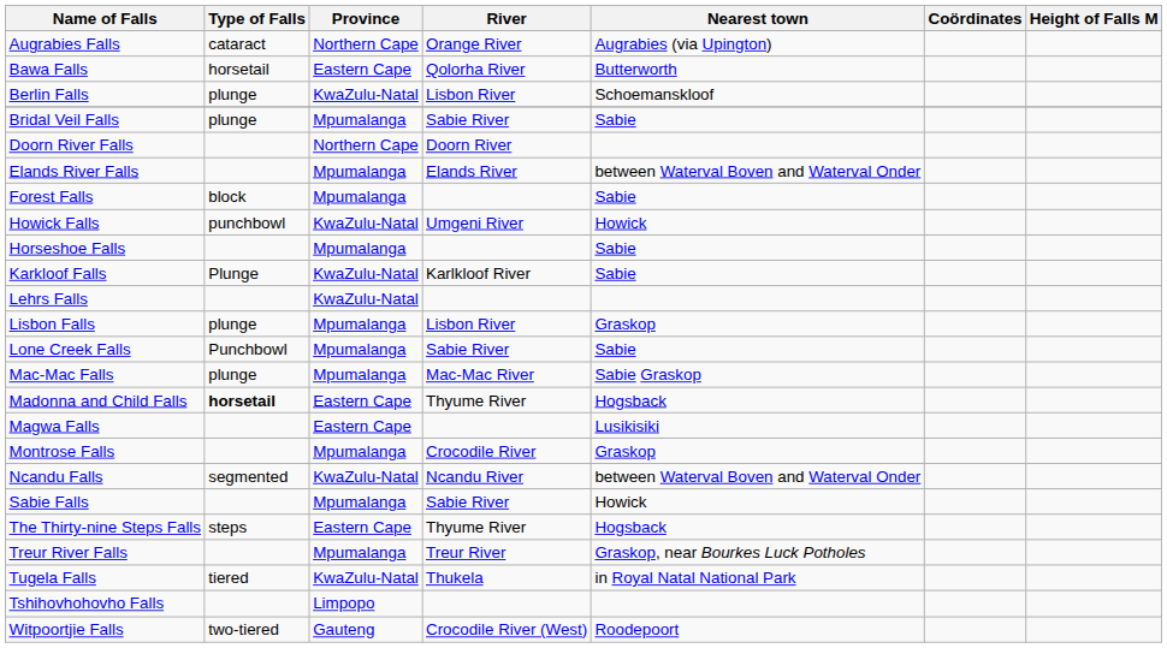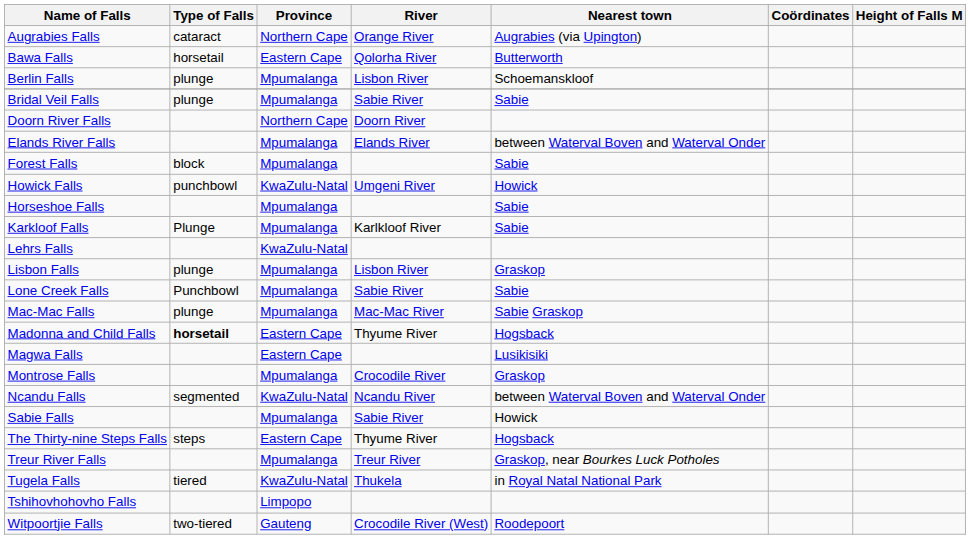 <table class="wikitable sortable" style="font-size: 95%;">
 <tr>
 <th>Name of Falls</th>
 <th>Type of Falls</th>
 <th>Province</th>
 <th>River</th>
 <th>Nearest town</th>
 <th>Coördinates</th>
 <th>Height of Falls M</th>
 </tr>
 <tr>
 <td><a href='#'>Augrabies Falls</a></td>
 <td>cataract</td>
 <td><a href='#'>Northern Cape</a></td>
 <td><a href='#'>Orange River</a></td>
 <td><a href='#'>Augrabies</a> (via <a href='#'>Upington</a>)</td>
 <td></td>
 <td></td>
 </tr>
 <tr>
 <td><a href='#'>Bawa Falls</a></td>
 <td>horsetail</td>
 <td><a href='#'>Eastern Cape</a></td>
 <td><a href='#'>Qolorha River</a></td>
 <td><a href='#'>Butterworth</a></td>
 <td></td>
 <td></td>
 </tr>
 <tr>
 <td><a href='#'>Berlin Falls</a></td>
 <td>plunge</td>
-<td><a href='#'>KwaZulu-Natal</a></td>
+<td><a href='#'>Mpumalanga</a></td>
 <td><a href='#'>Lisbon River</a></td>
 <td>Schoemanskloof</td>
 <td></td>
 <td></td>
 </tr>
 <tr>
 </tr>
 <tr>
 <td><a href='#'>Bridal Veil Falls</a></td>
 <td>plunge</td>
 <td><a href='#'>Mpumalanga</a></td>
 <td><a href='#'>Sabie River</a></td>
 <td><a href='#'>Sabie</a></td>
 <td></td>
 <td></td>
 </tr>
 <tr>
 <td><a href='#'>Doorn River Falls</a></td>
 <td></td>
 <td><a href='#'>Northern Cape</a></td>
 <td><a href='#'>Doorn River</a></td>
 <td></td>
 <td></td>
 <td></td>
 </tr>
 <tr>
 <td><a href='#'>Elands River Falls</a></td>
 <td></td>
 <td><a href='#'>Mpumalanga</a></td>
 <td><a href='#'>Elands River</a></td>
 <td>between <a href='#'>Waterval Boven</a> and <a href='#'>Waterval Onder</a></td>
 <td></td>
 <td></td>
 </tr>
 <tr>
 <td><a href='#'>Forest Falls</a></td>
 <td>block</td>
 <td><a href='#'>Mpumalanga</a></td>
 <td></td>
 <td><a href='#'>Sabie</a></td>
 <td></td>
 <td></td>
 </tr>
 <tr>
 <td><a href='#'>Howick Falls</a></td>
 <td>punchbowl</td>
 <td><a href='#'>KwaZulu-Natal</a></td>
 <td><a href='#'>Umgeni River</a></td>
 <td><a href='#'>Howick</a></td>
 <td></td>
 <td></td>
 </tr>
 <tr>
 <td><a href='#'>Horseshoe Falls</a></td>
 <td></td>
 <td><a href='#'>Mpumalanga</a></td>
 <td></td>
 <td><a href='#'>Sabie</a></td>
 <td></td>
 <td></td>
 </tr>
 <tr>
 <td><a href='#'>Karkloof Falls</a></td>
 <td>Plunge</td>
-<td><a href='#'>KwaZulu-Natal</a></td>
+<td><a href='#'>Mpumalanga</a></td>
 <td>Karlkloof River</td>
 <td><a href='#'>Sabie</a></td>
 <td></td>
 <td></td>
 </tr>
 <tr https://pietermaritzburgtourism.co.za/listing/karkloof-falls/>
 <td><a href='#'>Lehrs Falls</a></td>
 <td></td>
 <td><a href='#'>KwaZulu-Natal</a></td>
 <td></td>
 <td></td>
 <td></td>
 <td></td>
 </tr>
 <tr>
 <td><a href='#'>Lisbon Falls</a></td>
 <td>plunge</td>
 <td><a href='#'>Mpumalanga</a></td>
 <td><a href='#'>Lisbon River</a></td>
 <td><a href='#'>Graskop</a></td>
 <td></td>
 <td></td>
 </tr>
 <tr>
 <td><a href='#'>Lone Creek Falls</a></td>
 <td>Punchbowl</td>
 <td><a href='#'>Mpumalanga</a></td>
 <td><a href='#'>Sabie River</a></td>
 <td><a href='#'>Sabie</a></td>
 <td></td>
 <td></td>
 </tr>
 <tr>
 <td><a href='#'>Mac-Mac Falls</a></td>
 <td>plunge</td>
 <td><a href='#'>Mpumalanga</a></td>
 <td><a href='#'>Mac-Mac River</a></td>
 <td><a href='#'>Sabie</a> <a href='#'>Graskop</a></td>
 <td></td>
 <td></td>
 </tr>
 <tr>
 <td><a href='#'>Madonna and Child Falls</a></td>
 <td><strong>horsetail</strong></td>
 <td><a href='#'>Eastern Cape</a></td>
 <td>Thyume River</td>
 <td><a href='#'>Hogsback</a></td>
 <td></td>
 <td></td>
 </tr>
 <tr>
 <td><a href='#'>Magwa Falls</a></td>
 <td></td>
 <td><a href='#'>Eastern Cape</a></td>
 <td></td>
 <td><a href='#'>Lusikisiki</a></td>
 <td><br></td>
 <td></td>
 </tr>
 <tr>
 <td><a href='#'>Montrose Falls</a></td>
 <td></td>
 <td><a href='#'>Mpumalanga</a></td>
 <td><a href='#'>Crocodile River</a></td>
 <td><a href='#'>Graskop</a></td>
 <td></td>
 <td></td>
 </tr>
 <tr>
 <td><a href='#'>Ncandu Falls</a></td>
 <td>segmented</td>
 <td><a href='#'>KwaZulu-Natal</a></td>
 <td><a href='#'>Ncandu River</a></td>
 <td>between <a href='#'>Waterval Boven</a> and <a href='#'>Waterval Onder</a></td>
 <td></td>
 <td></td>
 </tr>
 <tr>
 <td><a href='#'>Sabie Falls</a></td>
 <td></td>
 <td><a href='#'>Mpumalanga</a></td>
 <td><a href='#'>Sabie River</a></td>
 <td>Howick</td>
 <td></td>
 <td></td>
 </tr>
 <tr>
 <td><a href='#'>The Thirty-nine Steps Falls</a></td>
 <td>steps</td>
 <td><a href='#'>Eastern Cape</a></td>
 <td>Thyume River</td>
 <td><a href='#'>Hogsback</a></td>
 <td></td>
 <td></td>
 </tr>
 <tr>
 <td><a href='#'>Treur River Falls</a></td>
 <td></td>
 <td><a href='#'>Mpumalanga</a></td>
 <td><a href='#'>Treur River</a></td>
 <td><a href='#'>Graskop</a>, near <em>Bourkes Luck Potholes</em></td>
 <td></td>
 <td></td>
 </tr>
 <tr>
 <td><a href='#'>Tugela Falls</a></td>
 <td>tiered</td>
 <td><a href='#'>KwaZulu-Natal</a></td>
 <td><a href='#'>Thukela</a></td>
 <td>in <a href='#'>Royal Natal National Park</a></td>
 <td></td>
 <td></td>
 </tr>
 <tr>
 <td><a href='#'>Tshihovhohovho Falls</a></td>
 <td></td>
 <td><a href='#'>Limpopo</a></td>
 <td></td>
 <td></td>
 <td></td>
 <td></td>
 </tr>
 <tr>
 <td><a href='#'>Witpoortjie Falls</a></td>
 <td>two-tiered</td>
 <td><a href='#'>Gauteng</a></td>
 <td><a href='#'>Crocodile River (West)</a></td>
 <td><a href='#'>Roodepoort</a></td>
 <td></td>
 <td></td>
 </tr>
 </table>
